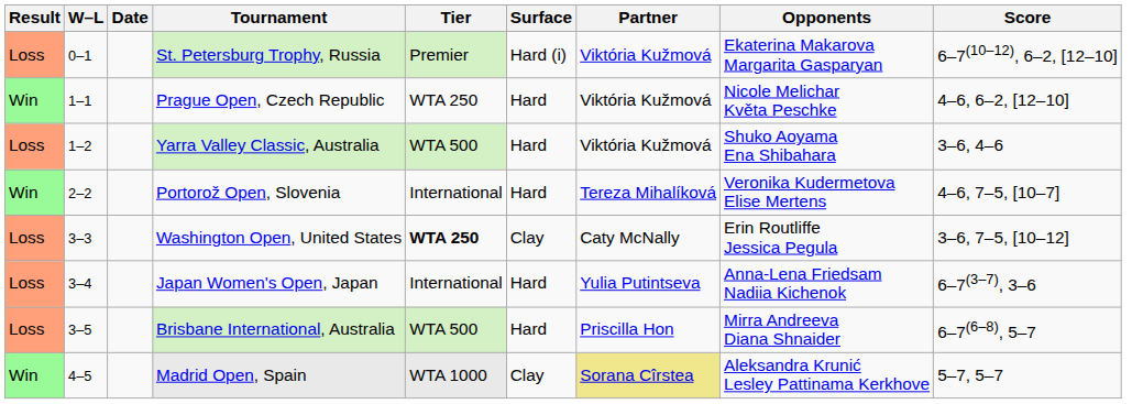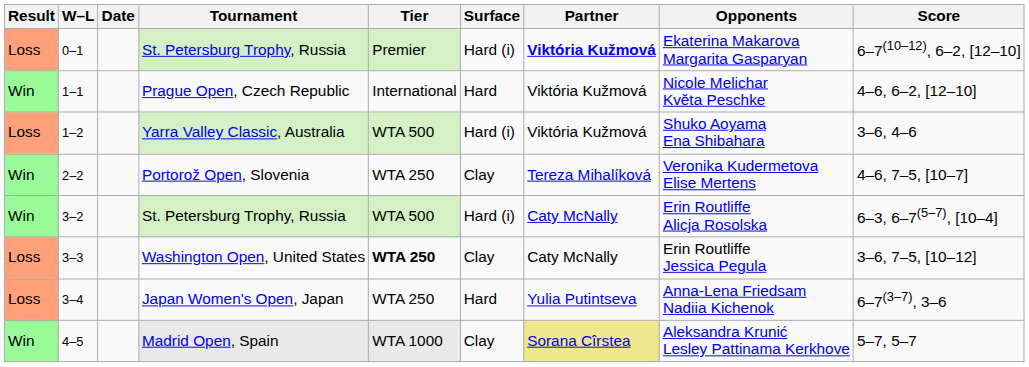 <table class="sortable wikitable">
 <tr>
 <th>Result</th>
 <th class="unsortable">W–L</th>
 <th>Date</th>
 <th>Tournament</th>
 <th>Tier</th>
 <th>Surface</th>
 <th>Partner</th>
 <th>Opponents</th>
 <th class="unsortable">Score</th>
 </tr>
 <tr>
 <td bgcolor=ffa07a>Loss</td>
 <td><small>0–1</small></td>
 <td><a href='#'></a></td>
 <td style="background:#d4f1c5;"><a href='#'>St. Petersburg Trophy</a>, Russia</td>
 <td style="background:#d4f1c5;">Premier</td>
 <td>Hard (i)</td>
-<td> <a href='#'>Viktória Kužmová</a></td>
+<td><strong> <a href='#'>Viktória Kužmová</a></strong></td>
 <td> <a href='#'>Ekaterina Makarova</a> <br>  <a href='#'>Margarita Gasparyan</a></td>
 <td>6–7<sup>(10–12)</sup>, 6–2, [12–10]</td>
 </tr>
 <tr>
 <td bgcolor=98fb98>Win</td>
 <td><small>1–1</small></td>
 <td><a href='#'></a></td>
 <td><a href='#'>Prague Open</a>, Czech Republic</td>
-<td>WTA 250</td>
+<td>International</td>
 <td>Hard</td>
 <td> Viktória Kužmová</td>
 <td> <a href='#'>Nicole Melichar</a> <br>  <a href='#'>Květa Peschke</a></td>
 <td>4–6, 6–2, [12–10]</td>
 </tr>
 <tr>
 <td bgcolor=ffa07a>Loss</td>
 <td><small>1–2</small></td>
 <td><a href='#'></a></td>
 <td style="background:#d4f1c5;"><a href='#'>Yarra Valley Classic</a>, Australia</td>
 <td style="background:#d4f1c5;">WTA 500</td>
-<td>Hard</td>
+<td>Hard (i)</td>
 <td> Viktória Kužmová</td>
 <td> <a href='#'>Shuko Aoyama</a> <br>  <a href='#'>Ena Shibahara</a></td>
 <td>3–6, 4–6</td>
 </tr>
 <tr>
 <td bgcolor=98fb98>Win</td>
 <td><small>2–2</small></td>
 <td><a href='#'></a></td>
 <td><a href='#'>Portorož Open</a>, Slovenia</td>
-<td>International</td>
-<td>Hard</td>
+<td>WTA 250</td>
+<td>Clay</td>
 <td> <a href='#'>Tereza Mihalíková</a></td>
 <td> <a href='#'>Veronika Kudermetova</a> <br>  <a href='#'>Elise Mertens</a></td>
 <td>4–6, 7–5, [10–7]</td>
+</tr>
+<tr>
+<td bgcolor=98fb98>Win</td>
+<td><small>3–2</small></td>
+<td><a href='#'></a></td>
+<td style="background:#d4f1c5;">St. Petersburg Trophy, Russia</td>
+<td style="background:#d4f1c5;">WTA 500</td>
+<td>Hard (i)</td>
+<td> <a href='#'>Caty McNally</a></td>
+<td> <a href='#'>Erin Routliffe</a> <br>  <a href='#'>Alicja Rosolska</a></td>
+<td>6–3, 6–7<sup>(5–7)</sup>, [10–4]</td>
 </tr>
 <tr>
 <td bgcolor=ffa07a>Loss</td>
 <td><small>3–3</small></td>
 <td><a href='#'></a></td>
 <td><a href='#'>Washington Open</a>, United States</td>
 <td><strong>WTA 250</strong></td>
 <td>Clay</td>
 <td> Caty McNally</td>
 <td> Erin Routliffe <br>  <a href='#'>Jessica Pegula</a></td>
 <td>3–6, 7–5, [10–12]</td>
 </tr>
 <tr>
 <td bgcolor=ffa07a>Loss</td>
 <td><small>3–4</small></td>
 <td><a href='#'></a></td>
 <td><a href='#'>Japan Women's Open</a>, Japan</td>
-<td>International</td>
+<td>WTA 250</td>
 <td>Hard</td>
 <td> <a href='#'>Yulia Putintseva</a></td>
 <td> <a href='#'>Anna-Lena Friedsam</a> <br>  <a href='#'>Nadiia Kichenok</a></td>
 <td>6–7<sup>(3–7)</sup>, 3–6</td>
-</tr>
-<tr>
-<td bgcolor=ffa07a>Loss</td>
-<td><small>3–5</small></td>
-<td><a href='#'></a></td>
-<td style="background:#d4f1c5;"><a href='#'>Brisbane International</a>, Australia</td>
-<td style="background:#d4f1c5;">WTA 500</td>
-<td>Hard</td>
-<td> <a href='#'>Priscilla Hon</a></td>
-<td> <a href='#'>Mirra Andreeva</a> <br>  <a href='#'>Diana Shnaider</a></td>
-<td>6–7<sup>(6–8)</sup>, 5–7</td>
 </tr>
 <tr>
 <td bgcolor=98fb98>Win</td>
 <td><small>4–5</small></td>
 <td><a href='#'></a></td>
 <td style="background:#e9e9e9;"><a href='#'>Madrid Open</a>, Spain</td>
 <td style="background:#e9e9e9;">WTA 1000</td>
 <td>Clay</td>
 <td style="background: khaki;"> <a href='#'>Sorana Cîrstea</a></td>
 <td> <a href='#'>Aleksandra Krunić</a> <br>  <a href='#'>Lesley Pattinama Kerkhove</a></td>
 <td>5–7, 5–7</td>
 </tr>
 </table>
